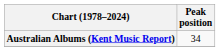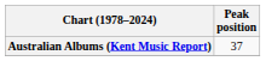 <table class="wikitable sortable plainrowheaders" style="text-align:center;">
 <tr>
 <th scope="col">Chart (1978–2024)</th>
 <th scope="col">Peak<br>position</th>
 </tr>
 <tr>
 <th scope="row">Australian Albums (<a href='#'>Kent Music Report</a>)</th>
-<td>34</td>
+<td>37</td>
 </tr>
 <tr>
 </tr>
 <tr>
 </tr>
 <tr>
 </tr>
 <tr>
 </tr>
 <tr>
 </tr>
 <tr>
 </tr>
 </table>
